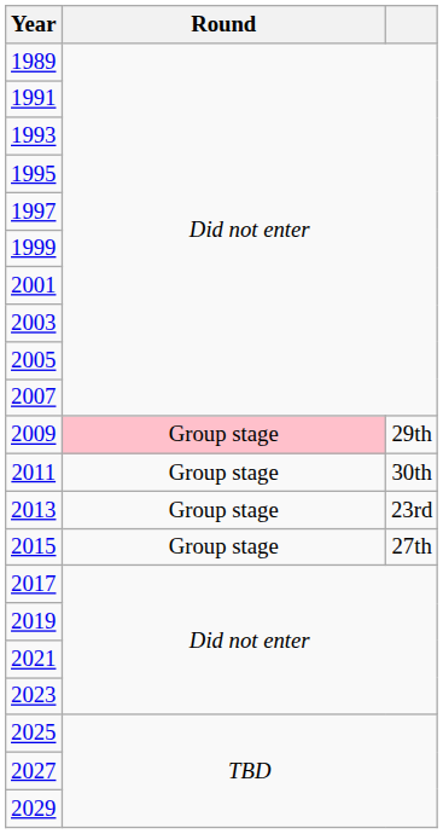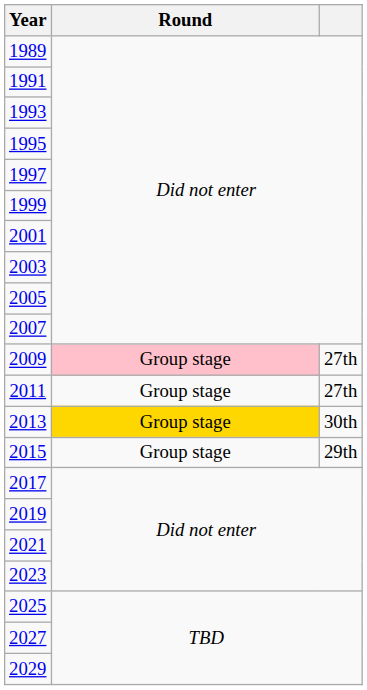 <table class="wikitable" style="text-align: center; font-size:90%">
 <tr>
 <th>Year</th>
 <th style="width:200px">Round</th>
 <th></th>
 </tr>
 <tr>
 <td><a href='#'>1989</a></td>
 <td colspan="2" rowspan="10"><em>Did not enter</em></td>
 </tr>
 <tr>
 <td><a href='#'>1991</a></td>
 </tr>
 <tr>
 <td><a href='#'>1993</a></td>
 </tr>
 <tr>
 <td><a href='#'>1995</a></td>
 </tr>
 <tr>
 <td><a href='#'>1997</a></td>
 </tr>
 <tr>
 <td><a href='#'>1999</a></td>
 </tr>
 <tr>
 <td><a href='#'>2001</a></td>
 </tr>
 <tr>
 <td><a href='#'>2003</a></td>
 </tr>
 <tr>
 <td><a href='#'>2005</a></td>
 </tr>
 <tr>
 <td><a href='#'>2007</a></td>
 </tr>
 <tr>
 <td><a href='#'>2009</a></td>
 <td style="background: pink;">Group stage</td>
-<td>29th</td>
+<td>27th</td>
 </tr>
 <tr>
 <td><a href='#'>2011</a></td>
 <td>Group stage</td>
-<td>30th</td>
+<td>27th</td>
 </tr>
 <tr>
 <td><a href='#'>2013</a></td>
-<td>Group stage</td>
-<td>23rd</td>
+<td style="background: gold;">Group stage</td>
+<td>30th</td>
 </tr>
 <tr>
 <td><a href='#'>2015</a></td>
 <td>Group stage</td>
-<td>27th</td>
+<td>29th</td>
 </tr>
 <tr>
 <td><a href='#'>2017</a></td>
 <td colspan="2" rowspan="4"><em>Did not enter</em></td>
 </tr>
 <tr>
 <td><a href='#'>2019</a></td>
 </tr>
 <tr>
 <td><a href='#'>2021</a></td>
 </tr>
 <tr>
 <td><a href='#'>2023</a></td>
 </tr>
 <tr>
 <td><a href='#'>2025</a></td>
 <td colspan="2" rowspan="3"><em>TBD</em></td>
 </tr>
 <tr>
 <td><a href='#'>2027</a></td>
 </tr>
 <tr>
 <td><a href='#'>2029</a></td>
 </tr>
 </table>
